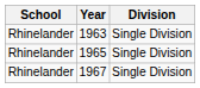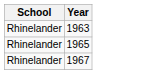 <table class="wikitable">
 <tr>
 <th>School</th>
 <th>Year</th>
-<th>Division</th>
 </tr>
 <tr>
 <td>Rhinelander</td>
 <td>1963</td>
-<td>Single Division</td>
 </tr>
 <tr>
 <td>Rhinelander</td>
 <td>1965</td>
-<td>Single Division</td>
 </tr>
 <tr>
 <td>Rhinelander</td>
 <td>1967</td>
-<td>Single Division</td>
 </tr>
 </table>
